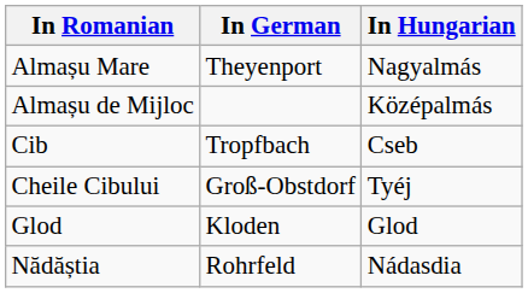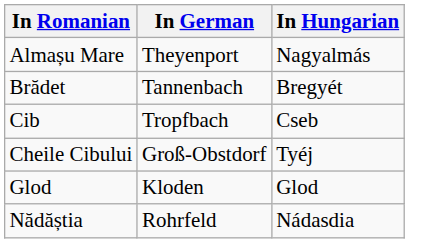 <table class="wikitable">
 <tr>
 <th>In <a href='#'>Romanian</a></th>
 <th>In <a href='#'>German</a></th>
 <th>In <a href='#'>Hungarian</a></th>
 </tr>
 <tr>
 <td>Almașu Mare</td>
 <td>Theyenport</td>
 <td>Nagyalmás</td>
 </tr>
 <tr>
-<td>Almașu de Mijloc</td>
-<td></td>
-<td>Középalmás</td>
+<td>Brădet</td>
+<td>Tannenbach</td>
+<td>Bregyét</td>
 </tr>
 <tr>
 <td>Cib</td>
 <td>Tropfbach</td>
 <td>Cseb</td>
 </tr>
 <tr>
 <td>Cheile Cibului</td>
 <td>Groß-Obstdorf</td>
 <td>Tyéj</td>
 </tr>
 <tr>
 <td>Glod</td>
 <td>Kloden</td>
 <td>Glod</td>
 </tr>
 <tr>
 <td>Nădăștia</td>
 <td>Rohrfeld</td>
 <td>Nádasdia</td>
 </tr>
 </table>
